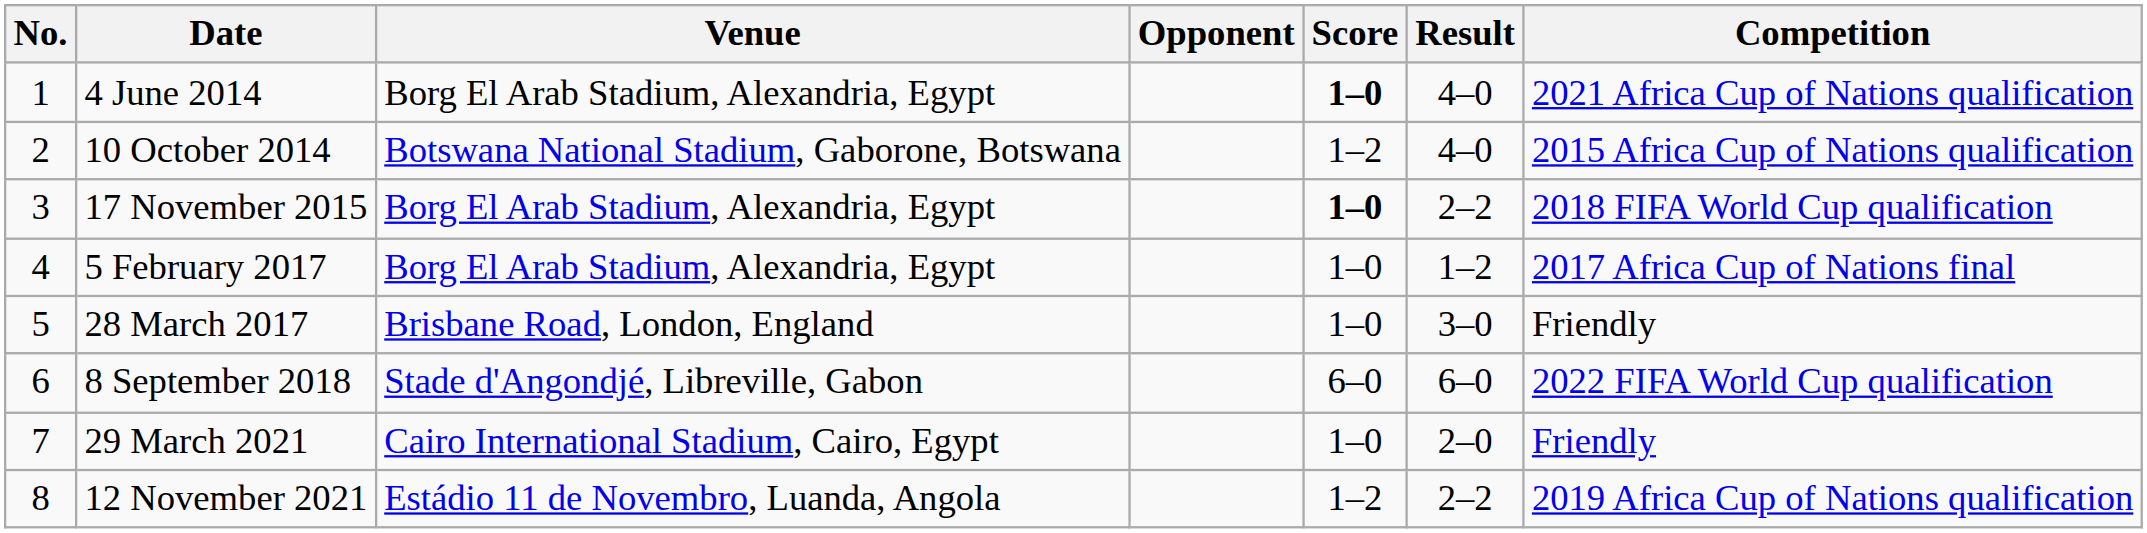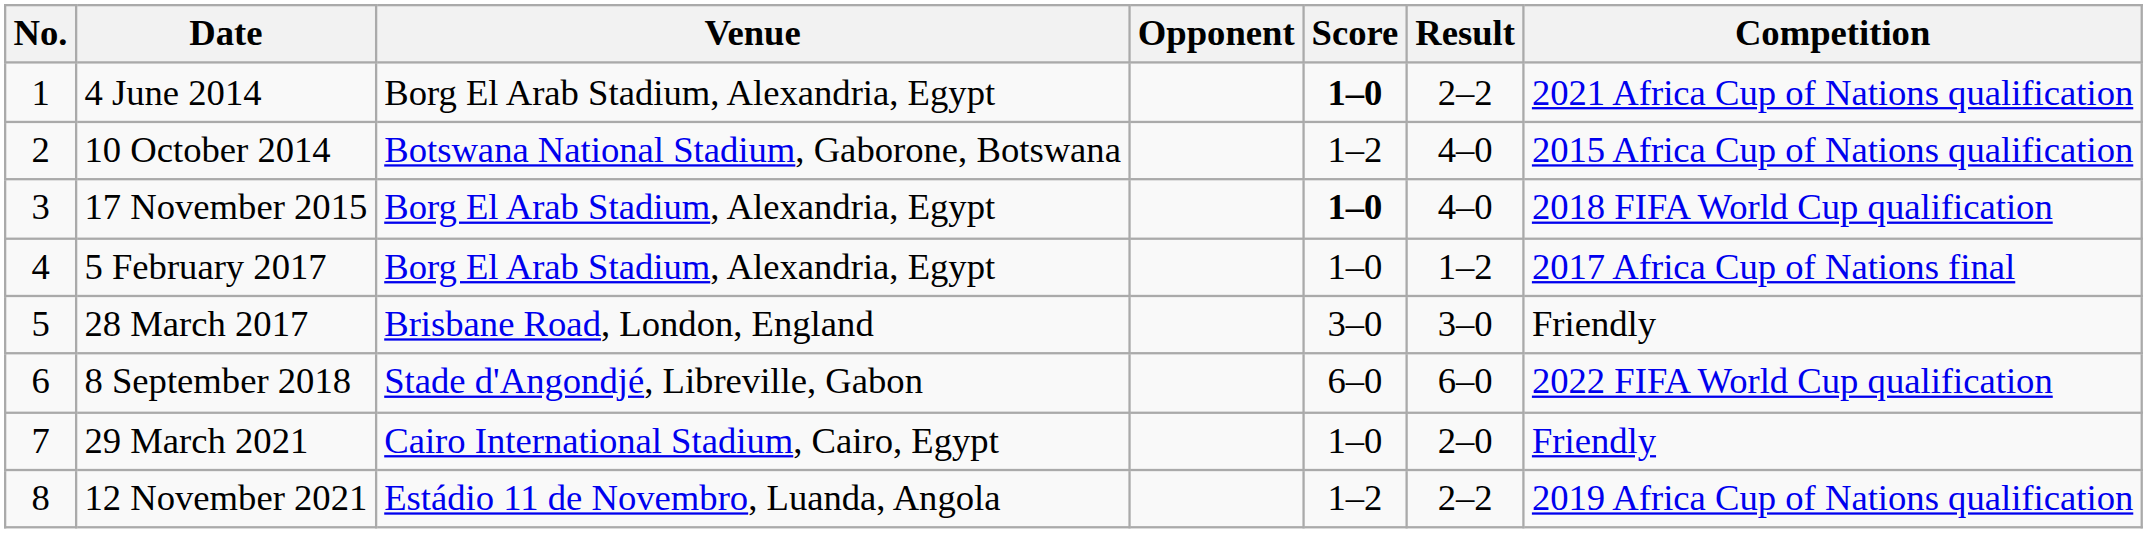 <table class="wikitable sortable">
 <tr>
 <th>No.</th>
 <th>Date</th>
 <th>Venue</th>
 <th>Opponent</th>
 <th>Score</th>
 <th>Result</th>
 <th>Competition</th>
 </tr>
 <tr>
 <td align="center">1</td>
 <td>4 June 2014</td>
 <td>Borg El Arab Stadium, Alexandria, Egypt</td>
 <td></td>
 <td align="center"><strong>1–0</strong></td>
-<td align="center">4–0</td>
+<td align="center">2–2</td>
 <td><a href='#'>2021 Africa Cup of Nations qualification</a></td>
 </tr>
 <tr>
 <td align="center">2</td>
 <td>10 October 2014</td>
 <td><a href='#'>Botswana National Stadium</a>, Gaborone, Botswana</td>
 <td></td>
 <td align="center">1–2</td>
 <td align="center">4–0</td>
 <td><a href='#'>2015 Africa Cup of Nations qualification</a></td>
 </tr>
 <tr>
 <td align="center">3</td>
 <td>17 November 2015</td>
 <td><a href='#'>Borg El Arab Stadium</a>, Alexandria, Egypt</td>
 <td></td>
 <td align="center"><strong>1–0</strong></td>
-<td align="center">2–2</td>
+<td align="center">4–0</td>
 <td><a href='#'>2018 FIFA World Cup qualification</a></td>
 </tr>
 <tr>
 <td align="center">4</td>
 <td>5 February 2017</td>
 <td><a href='#'>Borg El Arab Stadium</a>, Alexandria, Egypt</td>
 <td></td>
 <td align="center">1–0</td>
 <td align="center">1–2</td>
 <td><a href='#'>2017 Africa Cup of Nations final</a></td>
 </tr>
 <tr>
 <td align="center">5</td>
 <td>28 March 2017</td>
 <td><a href='#'>Brisbane Road</a>, London, England</td>
 <td></td>
-<td align="center">1–0</td>
+<td align="center">3–0</td>
 <td align="center">3–0</td>
 <td>Friendly</td>
 </tr>
 <tr>
 <td align="center">6</td>
 <td>8 September 2018</td>
 <td><a href='#'>Stade d'Angondjé</a>, Libreville, Gabon</td>
 <td></td>
 <td align="center">6–0</td>
 <td align="center">6–0</td>
 <td><a href='#'>2022 FIFA World Cup qualification</a></td>
 </tr>
 <tr>
 <td align="center">7</td>
 <td>29 March 2021</td>
 <td><a href='#'>Cairo International Stadium</a>, Cairo, Egypt</td>
 <td></td>
 <td align="center">1–0</td>
 <td align="center">2–0</td>
 <td><a href='#'>Friendly</a></td>
 </tr>
 <tr>
 <td align="center">8</td>
 <td>12 November 2021</td>
 <td><a href='#'>Estádio 11 de Novembro</a>, Luanda, Angola</td>
 <td></td>
 <td align="center">1–2</td>
 <td align="center">2–2</td>
 <td><a href='#'>2019 Africa Cup of Nations qualification</a></td>
 </tr>
 </table>
